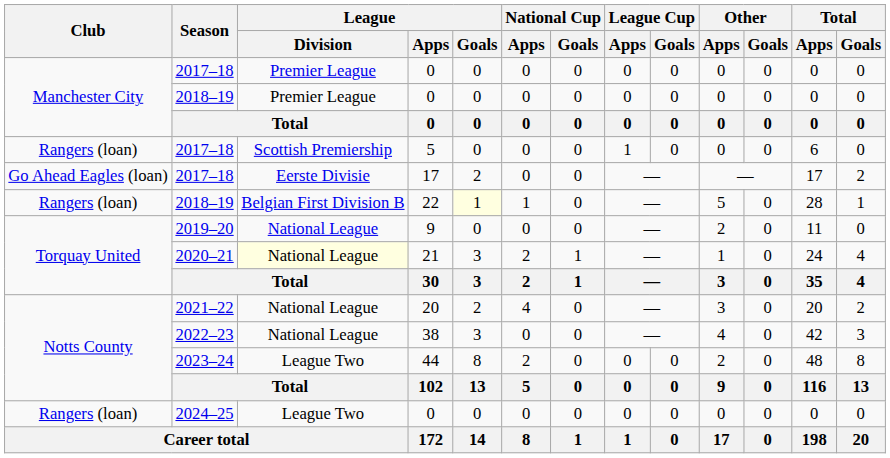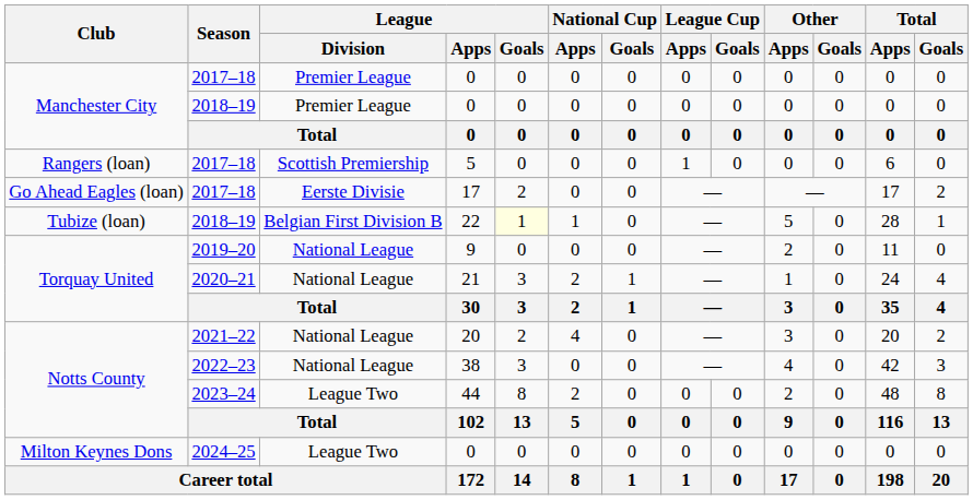 <table class=wikitable style="text-align: center">
 <tr>
 <th rowspan=2>Club</th>
 <th rowspan=2>Season</th>
 <th colspan=3>League</th>
 <th colspan=2>National Cup</th>
 <th colspan=2>League Cup</th>
 <th colspan=2>Other</th>
 <th colspan=2>Total</th>
 </tr>
 <tr>
 <th>Division</th>
 <th>Apps</th>
 <th>Goals</th>
 <th>Apps</th>
 <th>Goals</th>
 <th>Apps</th>
 <th>Goals</th>
 <th>Apps</th>
 <th>Goals</th>
 <th>Apps</th>
 <th>Goals</th>
 </tr>
 <tr>
 <td rowspan=3><a href='#'>Manchester City</a></td>
 <td><a href='#'>2017–18</a></td>
 <td><a href='#'>Premier League</a></td>
 <td>0</td>
 <td>0</td>
 <td>0</td>
 <td>0</td>
 <td>0</td>
 <td>0</td>
 <td>0</td>
 <td>0</td>
 <td>0</td>
 <td>0</td>
 </tr>
 <tr>
 <td><a href='#'>2018–19</a></td>
 <td>Premier League</td>
 <td>0</td>
 <td>0</td>
 <td>0</td>
 <td>0</td>
 <td>0</td>
 <td>0</td>
 <td>0</td>
 <td>0</td>
 <td>0</td>
 <td>0</td>
 </tr>
 <tr>
 <th colspan=2>Total</th>
 <th>0</th>
 <th>0</th>
 <th>0</th>
 <th>0</th>
 <th>0</th>
 <th>0</th>
 <th>0</th>
 <th>0</th>
 <th>0</th>
 <th>0</th>
 </tr>
 <tr>
 <td><a href='#'>Rangers</a> (loan)</td>
 <td><a href='#'>2017–18</a></td>
 <td><a href='#'>Scottish Premiership</a></td>
 <td>5</td>
 <td>0</td>
 <td>0</td>
 <td>0</td>
 <td>1</td>
 <td>0</td>
 <td>0</td>
 <td>0</td>
 <td>6</td>
 <td>0</td>
 </tr>
 <tr>
 <td><a href='#'>Go Ahead Eagles</a> (loan)</td>
 <td><a href='#'>2017–18</a></td>
 <td><a href='#'>Eerste Divisie</a></td>
 <td>17</td>
 <td>2</td>
 <td>0</td>
 <td>0</td>
 <td colspan=2>—</td>
 <td colspan=2>—</td>
 <td>17</td>
 <td>2</td>
 </tr>
 <tr>
-<td><a href='#'>Rangers</a> (loan)</td>
+<td><a href='#'>Tubize</a> (loan)</td>
 <td><a href='#'>2018–19</a></td>
 <td><a href='#'>Belgian First Division B</a></td>
 <td>22</td>
 <td style="background: lightyellow;">1</td>
 <td>1</td>
 <td>0</td>
 <td colspan=2>—</td>
 <td>5</td>
 <td>0</td>
 <td>28</td>
 <td>1</td>
 </tr>
 <tr>
 <td rowspan=3><a href='#'>Torquay United</a></td>
 <td><a href='#'>2019–20</a></td>
 <td><a href='#'>National League</a></td>
 <td>9</td>
 <td>0</td>
 <td>0</td>
 <td>0</td>
 <td colspan=2>—</td>
 <td>2</td>
 <td>0</td>
 <td>11</td>
 <td>0</td>
 </tr>
 <tr>
 <td><a href='#'>2020–21</a></td>
-<td style="background: lightyellow;">National League</td>
+<td>National League</td>
 <td>21</td>
 <td>3</td>
 <td>2</td>
 <td>1</td>
 <td colspan=2>—</td>
 <td>1</td>
 <td>0</td>
 <td>24</td>
 <td>4</td>
 </tr>
 <tr>
 <th colspan=2>Total</th>
 <th>30</th>
 <th>3</th>
 <th>2</th>
 <th>1</th>
 <th colspan=2>—</th>
 <th>3</th>
 <th>0</th>
 <th>35</th>
 <th>4</th>
 </tr>
 <tr>
 <td rowspan=4><a href='#'>Notts County</a></td>
 <td><a href='#'>2021–22</a></td>
 <td>National League</td>
 <td>20</td>
 <td>2</td>
 <td>4</td>
 <td>0</td>
 <td colspan=2>—</td>
 <td>3</td>
 <td>0</td>
 <td>20</td>
 <td>2</td>
 </tr>
 <tr>
 <td><a href='#'>2022–23</a></td>
 <td>National League</td>
 <td>38</td>
 <td>3</td>
 <td>0</td>
 <td>0</td>
 <td colspan=2>—</td>
 <td>4</td>
 <td>0</td>
 <td>42</td>
 <td>3</td>
 </tr>
 <tr>
 <td><a href='#'>2023–24</a></td>
 <td>League Two</td>
 <td>44</td>
 <td>8</td>
 <td>2</td>
 <td>0</td>
 <td>0</td>
 <td>0</td>
 <td>2</td>
 <td>0</td>
 <td>48</td>
 <td>8</td>
 </tr>
 <tr>
 <th colspan=2>Total</th>
 <th>102</th>
 <th>13</th>
 <th>5</th>
 <th>0</th>
 <th>0</th>
 <th>0</th>
 <th>9</th>
 <th>0</th>
 <th>116</th>
 <th>13</th>
 </tr>
 <tr>
-<td><a href='#'>Rangers</a> (loan)</td>
+<td><a href='#'>Milton Keynes Dons</a></td>
 <td><a href='#'>2024–25</a></td>
 <td>League Two</td>
 <td>0</td>
 <td>0</td>
 <td>0</td>
 <td>0</td>
 <td>0</td>
 <td>0</td>
 <td>0</td>
 <td>0</td>
 <td>0</td>
 <td>0</td>
 </tr>
 <tr>
 <th colspan=3>Career total</th>
 <th>172</th>
 <th>14</th>
 <th>8</th>
 <th>1</th>
 <th>1</th>
 <th>0</th>
 <th>17</th>
 <th>0</th>
 <th>198</th>
 <th>20</th>
 </tr>
 </table>
